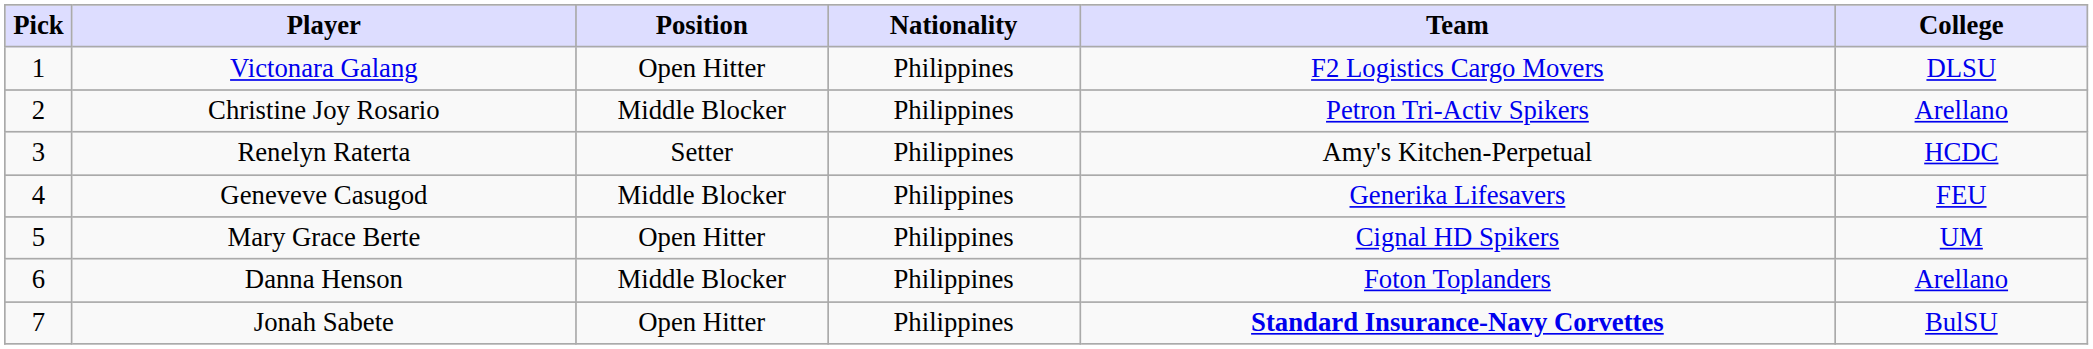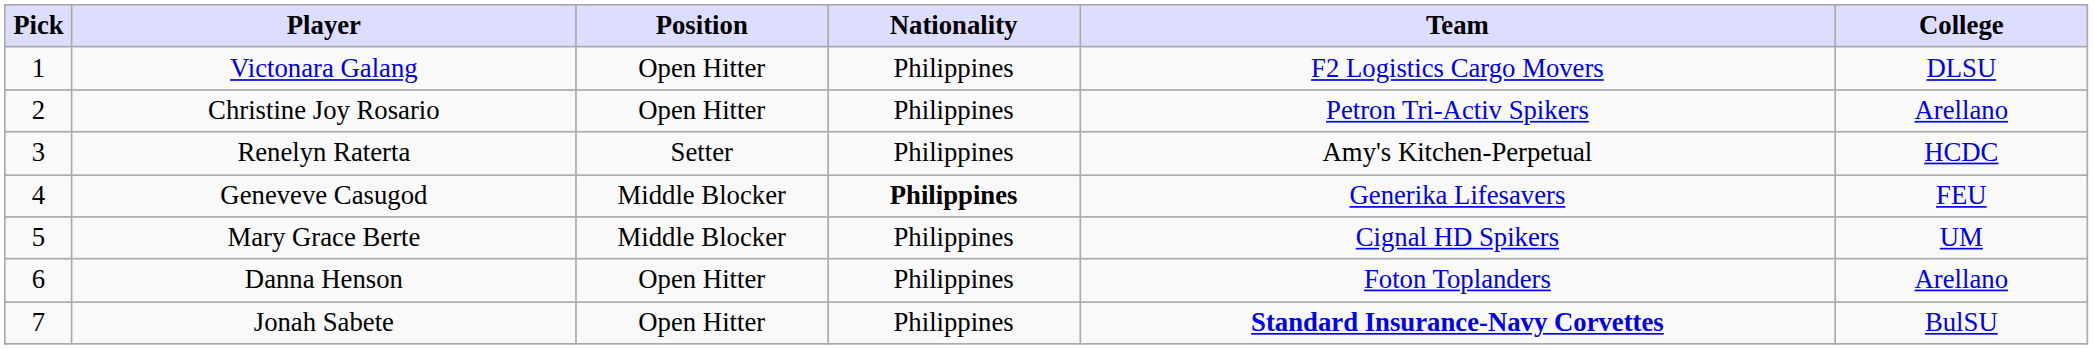 <table class="wikitable sortable sortable">
 <tr>
 <th style="background:#ddf; width:1%;">Pick</th>
 <th style="background:#ddf; width:20%;">Player</th>
 <th style="background:#ddf; width:10%;">Position</th>
 <th style="background:#ddf; width:10%;">Nationality</th>
 <th style="background:#ddf; width:30%;">Team</th>
 <th style="background:#ddf; width:10%;">College</th>
 </tr>
 <tr>
 <td align=center>1</td>
 <td align=center><a href='#'>Victonara Galang</a></td>
 <td align=center>Open Hitter</td>
 <td align=center> Philippines</td>
 <td align=center><a href='#'>F2 Logistics Cargo Movers</a></td>
 <td align=center><a href='#'>DLSU</a></td>
 </tr>
 <tr>
 <td align=center>2</td>
 <td align=center>Christine Joy Rosario</td>
-<td align=center>Middle Blocker</td>
+<td align=center>Open Hitter</td>
 <td align=center> Philippines</td>
 <td align=center><a href='#'>Petron Tri-Activ Spikers</a></td>
 <td align=center><a href='#'>Arellano</a></td>
 </tr>
 <tr>
 <td align=center>3</td>
 <td align=center>Renelyn Raterta</td>
 <td align=center>Setter</td>
 <td align=center> Philippines</td>
 <td align=center>Amy's Kitchen-Perpetual</td>
 <td align=center><a href='#'>HCDC</a></td>
 </tr>
 <tr>
 <td align=center>4</td>
 <td align=center>Geneveve Casugod</td>
 <td align=center>Middle Blocker</td>
-<td align=center> Philippines</td>
+<td align=center><strong> Philippines</strong></td>
 <td align=center><a href='#'>Generika Lifesavers</a></td>
 <td align=center><a href='#'>FEU</a></td>
 </tr>
 <tr>
 <td align=center>5</td>
 <td align=center>Mary Grace Berte</td>
-<td align=center>Open Hitter</td>
+<td align=center>Middle Blocker</td>
 <td align=center> Philippines</td>
 <td align=center><a href='#'>Cignal HD Spikers</a></td>
 <td align=center><a href='#'>UM</a></td>
 </tr>
 <tr>
 <td align=center>6</td>
 <td align=center>Danna Henson</td>
-<td align=center>Middle Blocker</td>
+<td align=center>Open Hitter</td>
 <td align=center> Philippines</td>
 <td align=center><a href='#'>Foton Toplanders</a></td>
 <td align=center><a href='#'>Arellano</a></td>
 </tr>
 <tr>
 <td align=center>7</td>
 <td align=center>Jonah Sabete</td>
 <td align=center>Open Hitter</td>
 <td align=center> Philippines</td>
 <td align=center><strong><a href='#'>Standard Insurance-Navy Corvettes</a></strong></td>
 <td align=center><a href='#'>BulSU</a></td>
 </tr>
 </table>
